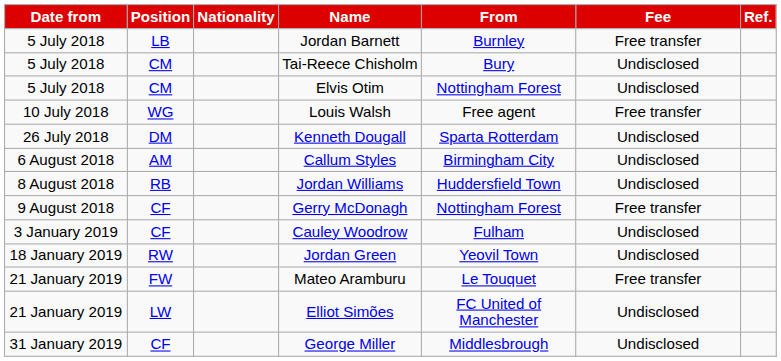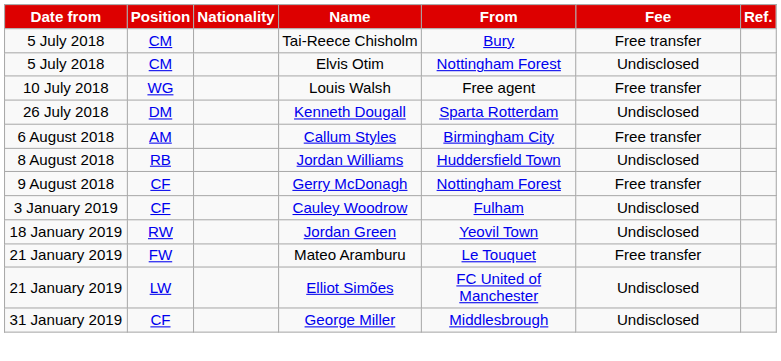 <table class="wikitable"  style="text-align:center; font-size:90%; ">
 <tr>
 <th style="background:#DD0000; color:white; width:110px;">Date from</th>
 <th style="background:#DD0000; color:white; width:50px;">Position</th>
 <th style="background:#DD0000; color:white; width:50px;">Nationality</th>
 <th style="background:#DD0000; color:white; width:130px;">Name</th>
 <th style="background:#DD0000; color:white; width:140px;">From</th>
 <th style="background:#DD0000; color:white; width:150px;">Fee</th>
 <th style="background:#DD0000; color:white; width:25px;">Ref.</th>
 </tr>
 <tr>
 <td>5 July 2018</td>
-<td><a href='#'>LB</a></td>
-<td></td>
-<td>Jordan Barnett</td>
-<td><a href='#'>Burnley</a></td>
-<td>Free transfer</td>
-<td></td>
-</tr>
-<tr>
-<td>5 July 2018</td>
 <td><a href='#'>CM</a></td>
 <td></td>
 <td>Tai-Reece Chisholm</td>
 <td><a href='#'>Bury</a></td>
-<td>Undisclosed</td>
+<td>Free transfer</td>
 <td></td>
 </tr>
 <tr>
 <td>5 July 2018</td>
 <td><a href='#'>CM</a></td>
 <td></td>
 <td>Elvis Otim</td>
 <td><a href='#'>Nottingham Forest</a></td>
 <td>Undisclosed</td>
 <td></td>
 </tr>
 <tr>
 <td>10 July 2018</td>
 <td><a href='#'>WG</a></td>
 <td></td>
 <td>Louis Walsh</td>
 <td>Free agent</td>
 <td>Free transfer</td>
 <td></td>
 </tr>
 <tr>
 <td>26 July 2018</td>
 <td><a href='#'>DM</a></td>
 <td></td>
 <td><a href='#'>Kenneth Dougall</a></td>
 <td> <a href='#'>Sparta Rotterdam</a></td>
 <td>Undisclosed</td>
 <td></td>
 </tr>
 <tr>
 <td>6 August 2018</td>
 <td><a href='#'>AM</a></td>
 <td></td>
 <td><a href='#'>Callum Styles</a></td>
 <td><a href='#'>Birmingham City</a></td>
-<td>Undisclosed</td>
+<td>Free transfer</td>
 <td></td>
 </tr>
 <tr>
 <td>8 August 2018</td>
 <td><a href='#'>RB</a></td>
 <td></td>
 <td><a href='#'>Jordan Williams</a></td>
 <td><a href='#'>Huddersfield Town</a></td>
 <td>Undisclosed</td>
 <td></td>
 </tr>
 <tr>
 <td>9 August 2018</td>
 <td><a href='#'>CF</a></td>
 <td></td>
 <td><a href='#'>Gerry McDonagh</a></td>
 <td><a href='#'>Nottingham Forest</a></td>
 <td>Free transfer</td>
 <td></td>
 </tr>
 <tr>
 <td>3 January 2019</td>
 <td><a href='#'>CF</a></td>
 <td></td>
 <td><a href='#'>Cauley Woodrow</a></td>
 <td><a href='#'>Fulham</a></td>
 <td>Undisclosed</td>
 <td></td>
 </tr>
 <tr>
 <td>18 January 2019</td>
 <td><a href='#'>RW</a></td>
 <td></td>
 <td><a href='#'>Jordan Green</a></td>
 <td><a href='#'>Yeovil Town</a></td>
 <td>Undisclosed</td>
 <td></td>
 </tr>
 <tr>
 <td>21 January 2019</td>
 <td><a href='#'>FW</a></td>
 <td></td>
 <td>Mateo Aramburu</td>
 <td> <a href='#'>Le Touquet</a></td>
 <td>Free transfer</td>
 <td></td>
 </tr>
 <tr>
 <td>21 January 2019</td>
 <td><a href='#'>LW</a></td>
 <td></td>
 <td><a href='#'>Elliot Simões</a></td>
 <td><a href='#'>FC United of Manchester</a></td>
 <td>Undisclosed</td>
 <td></td>
 </tr>
 <tr>
 <td>31 January 2019</td>
 <td><a href='#'>CF</a></td>
 <td></td>
 <td><a href='#'>George Miller</a></td>
 <td><a href='#'>Middlesbrough</a></td>
 <td>Undisclosed</td>
 <td></td>
 </tr>
 </table>
